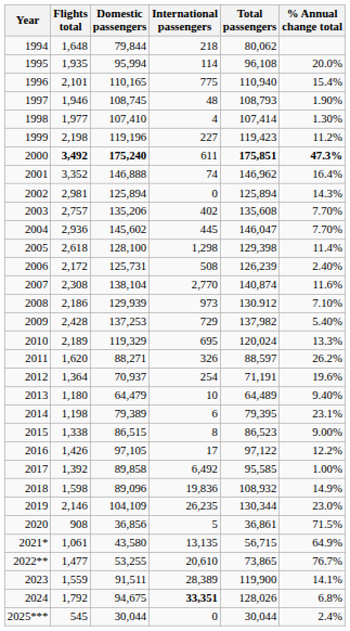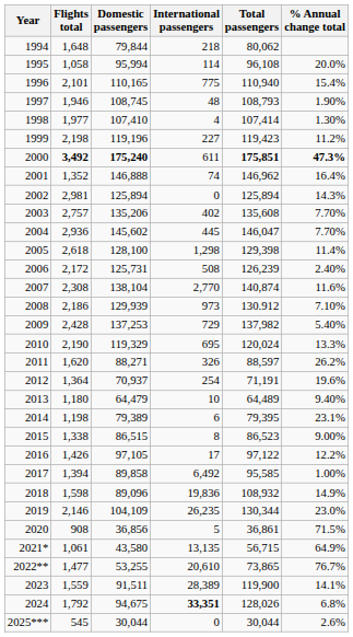 <table class="wikitable" style="text-align:right;">
 <tr>
 <th>Year</th>
 <th>Flights<br>total</th>
 <th>Domestic<br>passengers</th>
 <th>International<br>passengers</th>
 <th>Total<br>passengers</th>
 <th>% Annual<br>change total</th>
 </tr>
 <tr>
 <td>1994</td>
 <td>1,648</td>
 <td>79,844</td>
 <td>218</td>
 <td>80,062</td>
 <td></td>
 </tr>
 <tr>
 <td>1995</td>
-<td>1,935</td>
+<td>1,058</td>
 <td>95,994</td>
 <td>114</td>
 <td>96,108</td>
 <td>20.0%</td>
 </tr>
 <tr>
 <td>1996</td>
 <td>2,101</td>
 <td>110,165</td>
 <td>775</td>
 <td>110,940</td>
 <td>15.4%</td>
 </tr>
 <tr>
 <td>1997</td>
 <td>1,946</td>
 <td>108,745</td>
 <td>48</td>
 <td>108,793</td>
 <td>1.90%</td>
 </tr>
 <tr>
 <td>1998</td>
 <td>1,977</td>
 <td>107,410</td>
 <td>4</td>
 <td>107,414</td>
 <td>1.30%</td>
 </tr>
 <tr>
 <td>1999</td>
 <td>2,198</td>
 <td>119,196</td>
 <td>227</td>
 <td>119,423</td>
 <td>11.2%</td>
 </tr>
 <tr>
 <td>2000</td>
 <td><strong>3,492</strong></td>
 <td><strong>175,240</strong></td>
 <td>611</td>
 <td><strong>175,851</strong></td>
 <td><strong>47.3%</strong></td>
 </tr>
 <tr>
 <td>2001</td>
-<td>3,352</td>
+<td>1,352</td>
 <td>146,888</td>
 <td>74</td>
 <td>146,962</td>
 <td>16.4%</td>
 </tr>
 <tr>
 <td>2002</td>
 <td>2,981</td>
 <td>125,894</td>
 <td>0</td>
 <td>125,894</td>
 <td>14.3%</td>
 </tr>
 <tr>
 <td>2003</td>
 <td>2,757</td>
 <td>135,206</td>
 <td>402</td>
 <td>135,608</td>
 <td>7.70%</td>
 </tr>
 <tr>
 <td>2004</td>
 <td>2,936</td>
 <td>145,602</td>
 <td>445</td>
 <td>146,047</td>
 <td>7.70%</td>
 </tr>
 <tr>
 <td>2005</td>
 <td>2,618</td>
 <td>128,100</td>
 <td>1,298</td>
 <td>129,398</td>
 <td>11.4%</td>
 </tr>
 <tr>
 <td>2006</td>
 <td>2,172</td>
 <td>125,731</td>
 <td>508</td>
 <td>126,239</td>
 <td>2.40%</td>
 </tr>
 <tr>
 <td>2007</td>
 <td>2,308</td>
 <td>138,104</td>
 <td>2,770</td>
 <td>140,874</td>
 <td>11.6%</td>
 </tr>
 <tr>
 <td>2008</td>
 <td>2,186</td>
 <td>129,939</td>
 <td>973</td>
 <td>130.912</td>
 <td>7.10%</td>
 </tr>
 <tr>
 <td>2009</td>
 <td>2,428</td>
 <td>137,253</td>
 <td>729</td>
 <td>137,982</td>
 <td>5.40%</td>
 </tr>
 <tr>
 <td>2010</td>
-<td>2,189</td>
+<td>2,190</td>
 <td>119,329</td>
 <td>695</td>
 <td>120,024</td>
 <td>13.3%</td>
 </tr>
 <tr>
 <td>2011</td>
 <td>1,620</td>
 <td>88,271</td>
 <td>326</td>
 <td>88,597</td>
 <td>26.2%</td>
 </tr>
 <tr>
 <td>2012</td>
 <td>1,364</td>
 <td>70,937</td>
 <td>254</td>
 <td>71,191</td>
 <td>19.6%</td>
 </tr>
 <tr>
 <td>2013</td>
 <td>1,180</td>
 <td>64,479</td>
 <td>10</td>
 <td>64,489</td>
 <td>9.40%</td>
 </tr>
 <tr>
 <td>2014</td>
 <td>1,198</td>
 <td>79,389</td>
 <td>6</td>
 <td>79,395</td>
 <td>23.1%</td>
 </tr>
 <tr>
 <td>2015</td>
 <td>1,338</td>
 <td>86,515</td>
 <td>8</td>
 <td>86,523</td>
 <td>9.00%</td>
 </tr>
 <tr>
 <td>2016</td>
 <td>1,426</td>
 <td>97,105</td>
 <td>17</td>
 <td>97,122</td>
 <td>12.2%</td>
 </tr>
 <tr>
 <td>2017</td>
-<td>1,392</td>
+<td>1,394</td>
 <td>89,858</td>
 <td>6,492</td>
 <td>95,585</td>
 <td>1.00%</td>
 </tr>
 <tr>
 <td>2018</td>
 <td>1,598</td>
 <td>89,096</td>
 <td>19,836</td>
 <td>108,932</td>
 <td> 14.9%</td>
 </tr>
 <tr>
 <td>2019</td>
 <td>2,146</td>
 <td>104,109</td>
 <td>26,235</td>
 <td>130,344</td>
 <td> 23.0%</td>
 </tr>
 <tr>
 <td>2020</td>
 <td>908</td>
 <td>36,856</td>
 <td>5</td>
 <td>36,861</td>
 <td> 71.5%</td>
 </tr>
 <tr>
 <td>2021*</td>
 <td>1,061</td>
 <td>43,580</td>
 <td>13,135</td>
 <td>56,715</td>
 <td> 64.9%</td>
 </tr>
 <tr>
 <td>2022**</td>
 <td>1,477</td>
 <td>53,255</td>
 <td>20,610</td>
 <td>73,865</td>
 <td> 76.7%</td>
 </tr>
 <tr>
 <td>2023</td>
 <td>1,559</td>
 <td>91,511</td>
 <td>28,389</td>
 <td>119,900</td>
 <td> 14.1%</td>
 </tr>
 <tr>
 <td>2024</td>
 <td>1,792</td>
 <td>94,675</td>
 <td><strong>33,351</strong></td>
 <td>128,026</td>
 <td> 6.8%</td>
 </tr>
 <tr>
 <td>2025***</td>
 <td>545</td>
 <td>30,044</td>
 <td>0</td>
 <td>30,044</td>
-<td> 2.4%</td>
+<td> 2.6%</td>
 </tr>
 </table>
